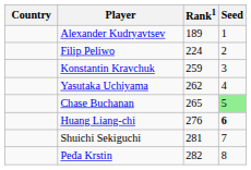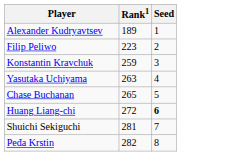 <table class="sortable wikitable">
 <tr>
-<th width="70">Country</th>
 <th width="175">Player</th>
 <th>Rank<sup>1</sup></th>
 <th>Seed</th>
 </tr>
 <tr>
-<td></td>
 <td><a href='#'>Alexander Kudryavtsev</a></td>
 <td>189</td>
 <td>1</td>
 </tr>
 <tr>
-<td></td>
 <td><a href='#'>Filip Peliwo</a></td>
-<td>224</td>
+<td>223</td>
 <td>2</td>
 </tr>
 <tr>
-<td></td>
 <td><a href='#'>Konstantin Kravchuk</a></td>
 <td>259</td>
 <td>3</td>
 </tr>
 <tr>
-<td></td>
 <td><a href='#'>Yasutaka Uchiyama</a></td>
-<td>262</td>
+<td>263</td>
 <td>4</td>
 </tr>
 <tr>
-<td></td>
 <td><a href='#'>Chase Buchanan</a></td>
 <td>265</td>
-<td style="background: lightgreen;">5</td>
+<td>5</td>
 </tr>
 <tr>
-<td></td>
 <td><a href='#'>Huang Liang-chi</a></td>
-<td>276</td>
+<td>272</td>
 <td><strong>6</strong></td>
 </tr>
 <tr>
-<td></td>
 <td>Shuichi Sekiguchi</td>
 <td>281</td>
 <td>7</td>
 </tr>
 <tr>
-<td></td>
 <td><a href='#'>Peđa Krstin</a></td>
 <td>282</td>
 <td>8</td>
 </tr>
 </table>
